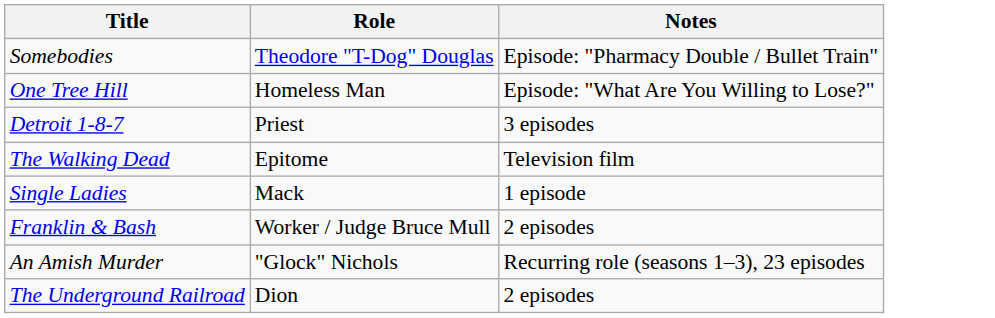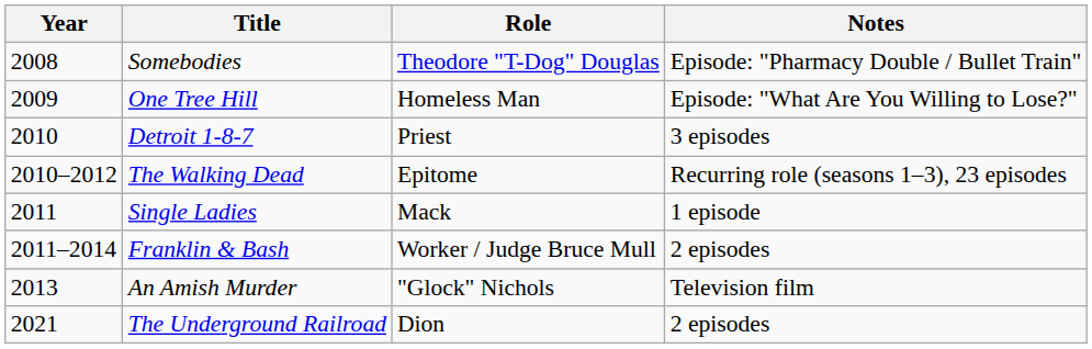 <table class="wikitable sortable">
 <tr>
+<th>Year</th>
 <th>Title</th>
 <th>Role</th>
 <th class="unsortable">Notes</th>
 </tr>
 <tr>
+<td>2008</td>
 <td><em>Somebodies</em></td>
 <td><a href='#'>Theodore "T-Dog" Douglas</a></td>
 <td>Episode: "Pharmacy Double / Bullet Train"</td>
 </tr>
 <tr>
+<td>2009</td>
 <td><em><a href='#'>One Tree Hill</a></em></td>
 <td>Homeless Man</td>
 <td>Episode: "What Are You Willing to Lose?"</td>
 </tr>
 <tr>
+<td>2010</td>
 <td><em><a href='#'>Detroit 1-8-7</a></em></td>
 <td>Priest</td>
 <td>3 episodes</td>
 </tr>
 <tr>
+<td>2010–2012</td>
 <td><em><a href='#'>The Walking Dead</a></em></td>
 <td>Epitome</td>
-<td>Television film</td>
+<td>Recurring role (seasons 1–3), 23 episodes</td>
 </tr>
 <tr>
+<td>2011</td>
 <td><em><a href='#'>Single Ladies</a></em></td>
 <td>Mack</td>
 <td>1 episode</td>
 </tr>
 <tr>
+<td>2011–2014</td>
 <td><em><a href='#'>Franklin & Bash</a></em></td>
 <td>Worker / Judge Bruce Mull</td>
 <td>2 episodes</td>
 </tr>
 <tr>
+<td>2013</td>
 <td><em>An Amish Murder</em></td>
 <td>"Glock" Nichols</td>
-<td>Recurring role (seasons 1–3), 23 episodes</td>
+<td>Television film</td>
 </tr>
 <tr>
+<td>2021</td>
 <td><em><a href='#'>The Underground Railroad</a></em></td>
 <td>Dion</td>
 <td>2 episodes</td>
 </tr>
 </table>
